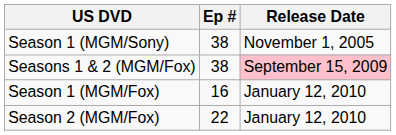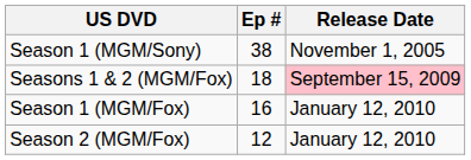 <table class="wikitable">
 <tr>
 <th>US DVD</th>
 <th>Ep #</th>
 <th>Release Date</th>
 </tr>
 <tr>
 <td>Season 1 (MGM/Sony)</td>
 <td style="text-align:center;">38</td>
 <td>November 1, 2005</td>
 </tr>
 <tr>
 <td>Seasons 1 & 2 (MGM/Fox)</td>
-<td style="text-align:center;">38</td>
+<td style="text-align:center;">18</td>
 <td style="background: pink;">September 15, 2009</td>
 </tr>
 <tr>
 <td>Season 1 (MGM/Fox)</td>
 <td style="text-align:center;">16</td>
 <td>January 12, 2010</td>
 </tr>
 <tr>
 <td>Season 2 (MGM/Fox)</td>
-<td style="text-align:center;">22</td>
+<td style="text-align:center;">12</td>
 <td>January 12, 2010</td>
 </tr>
 </table>
